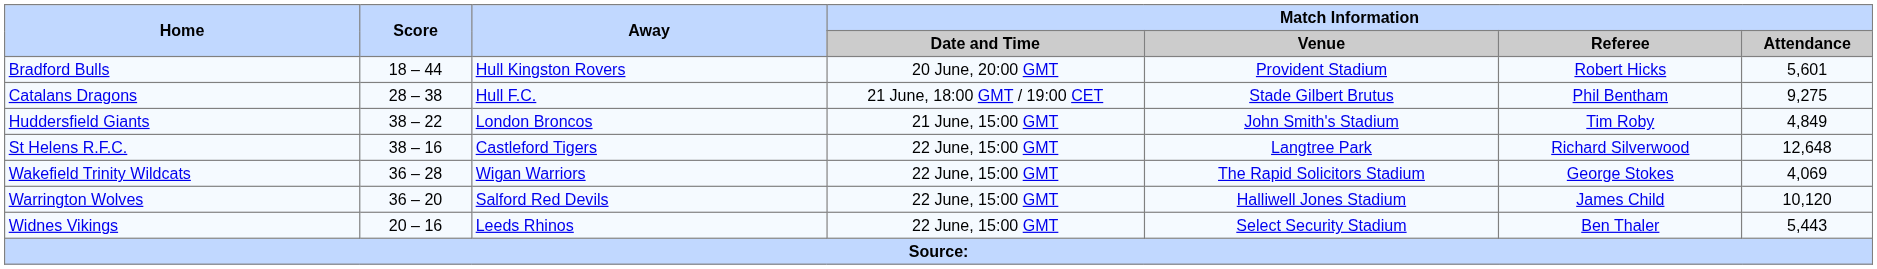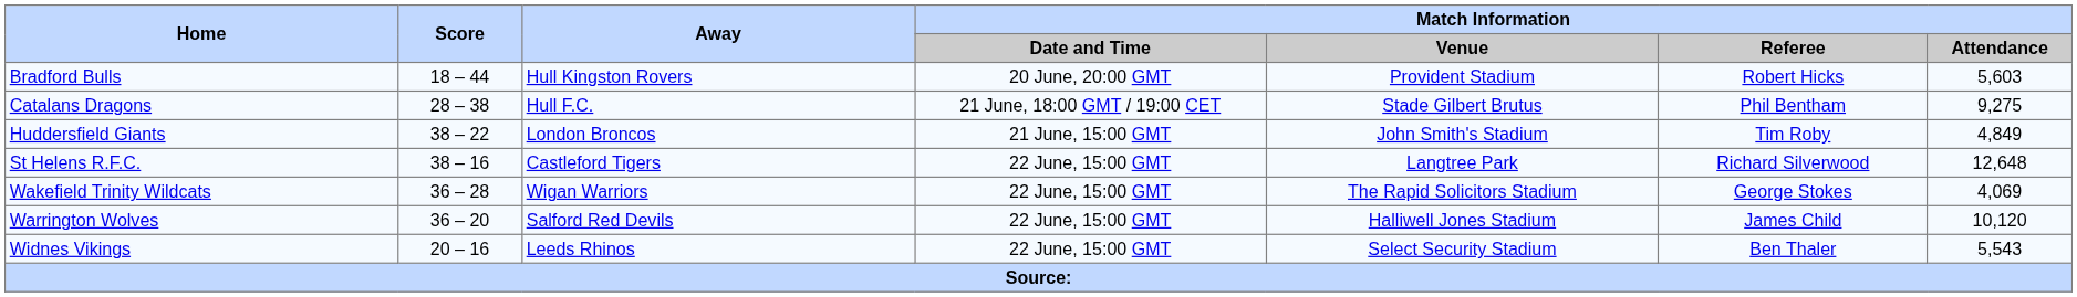 <table border="1" cellpadding="3" cellspacing="0" style="border-collapse:collapse; font-size:85%; text-align:center; width:100%">
 <tr style="background:#c1d8ff;">
 <th rowspan="2" style="width:19%;">Home</th>
 <th rowspan="2" style="width:6%;">Score</th>
 <th rowspan="2" style="width:19%;">Away</th>
 <th colspan=6>Match Information</th>
 </tr>
 <tr style="background:#ccc;">
 <th width=17%>Date and Time</th>
 <th width=19%>Venue</th>
 <th width=13%>Referee</th>
 <th width=7%>Attendance</th>
 </tr>
 <tr style="background:#f5faff;">
 <td align=left> <a href='#'>Bradford Bulls</a></td>
 <td>18 – 44</td>
 <td align=left> <a href='#'>Hull Kingston Rovers</a></td>
 <td>20 June, 20:00 <a href='#'>GMT</a></td>
 <td><a href='#'>Provident Stadium</a></td>
 <td><a href='#'>Robert Hicks</a></td>
-<td>5,601</td>
+<td>5,603</td>
 </tr>
 <tr style="background:#f5faff;">
 <td align=left> <a href='#'>Catalans Dragons</a></td>
 <td>28 – 38</td>
 <td align=left> <a href='#'>Hull F.C.</a></td>
 <td>21 June, 18:00 <a href='#'>GMT</a> / 19:00 <a href='#'>CET</a></td>
 <td><a href='#'>Stade Gilbert Brutus</a></td>
 <td><a href='#'>Phil Bentham</a></td>
 <td>9,275</td>
 </tr>
 <tr style="background:#f5faff;">
 <td align=left> <a href='#'>Huddersfield Giants</a></td>
 <td>38 – 22 </td>
 <td align=left> <a href='#'>London Broncos</a></td>
 <td>21 June, 15:00 <a href='#'>GMT</a></td>
 <td><a href='#'>John Smith's Stadium</a></td>
 <td><a href='#'>Tim Roby</a></td>
 <td>4,849</td>
 </tr>
 <tr style="background:#f5faff;">
 <td align=left> <a href='#'>St Helens R.F.C.</a></td>
 <td>38 – 16</td>
 <td align=left> <a href='#'>Castleford Tigers</a></td>
 <td>22 June, 15:00 <a href='#'>GMT</a></td>
 <td><a href='#'>Langtree Park</a></td>
 <td><a href='#'>Richard Silverwood</a></td>
 <td>12,648</td>
 </tr>
 <tr style="background:#f5faff;">
 <td align=left> <a href='#'>Wakefield Trinity Wildcats</a></td>
 <td>36 – 28</td>
 <td align=left> <a href='#'>Wigan Warriors</a></td>
 <td>22 June, 15:00 <a href='#'>GMT</a></td>
 <td><a href='#'>The Rapid Solicitors Stadium</a></td>
 <td><a href='#'>George Stokes</a></td>
 <td>4,069</td>
 </tr>
 <tr style="background:#f5faff;">
 <td align=left> <a href='#'>Warrington Wolves</a></td>
 <td>36 – 20</td>
 <td align=left> <a href='#'>Salford Red Devils</a></td>
 <td>22 June, 15:00 <a href='#'>GMT</a></td>
 <td><a href='#'>Halliwell Jones Stadium</a></td>
 <td><a href='#'>James Child</a></td>
 <td>10,120</td>
 </tr>
 <tr style="background:#f5faff;">
 <td align=left> <a href='#'>Widnes Vikings</a></td>
 <td>20 – 16</td>
 <td align=left> <a href='#'>Leeds Rhinos</a></td>
 <td>22 June, 15:00 <a href='#'>GMT</a></td>
 <td><a href='#'>Select Security Stadium</a></td>
 <td><a href='#'>Ben Thaler</a></td>
-<td>5,443</td>
+<td>5,543</td>
 </tr>
 <tr style="background:#c1d8ff;">
 <th colspan=12>Source:</th>
 </tr>
 </table>
